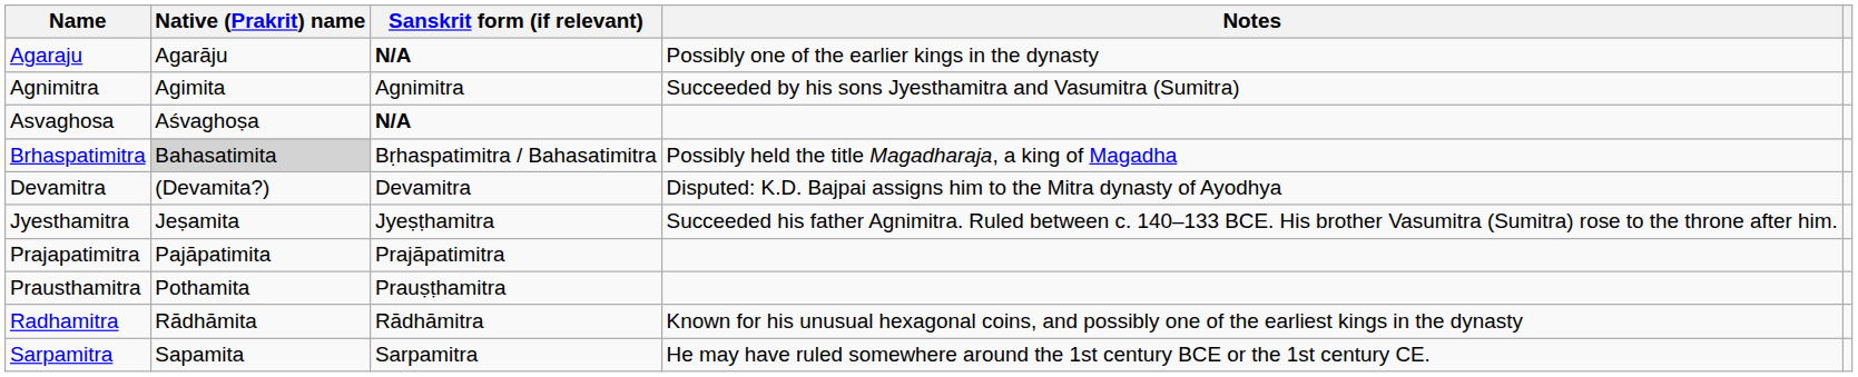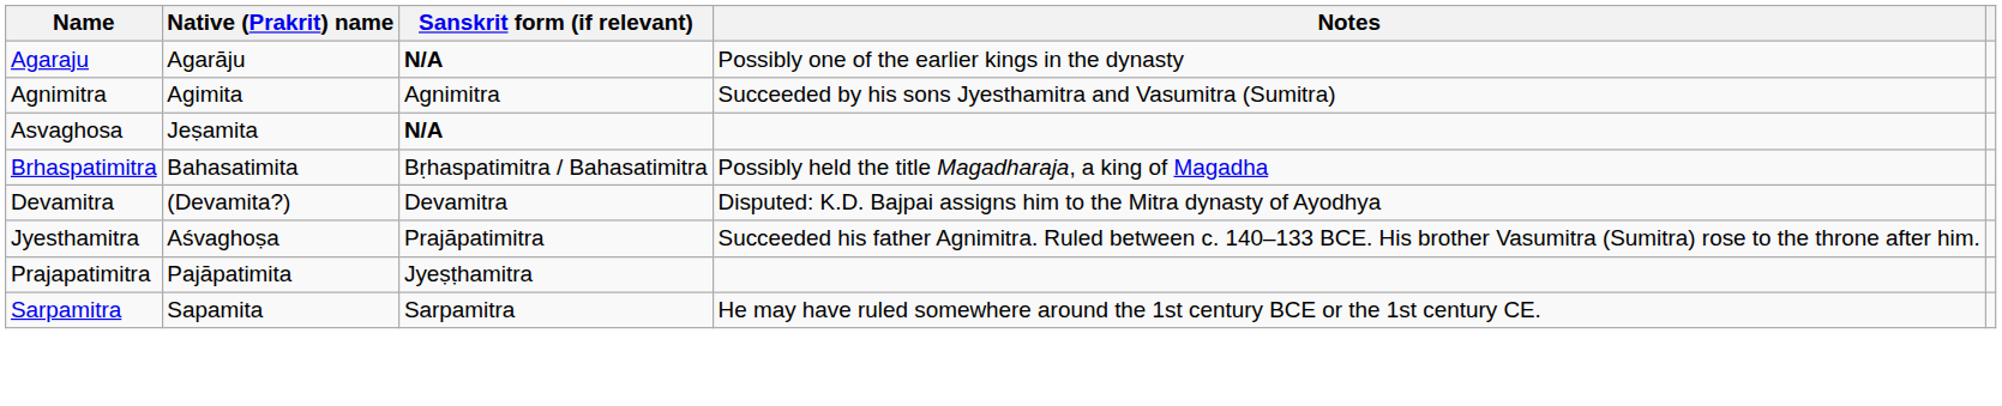 <table class="wikitable sortable">
 <tr>
 <th>Name</th>
 <th>Native (<a href='#'>Prakrit</a>) name</th>
 <th><a href='#'>Sanskrit</a> form (if relevant)</th>
 <th>Notes</th>
 <th class=unsortable></th>
 </tr>
 <tr>
 <td><a href='#'>Agaraju</a></td>
 <td>Agarāju</td>
 <td><strong>N/A</strong></td>
 <td>Possibly one of the earlier kings in the dynasty</td>
 <td></td>
 </tr>
 <tr>
 <td>Agnimitra</td>
 <td>Agimita</td>
 <td>Agnimitra</td>
 <td>Succeeded by his sons Jyesthamitra and Vasumitra (Sumitra)</td>
 <td></td>
 </tr>
 <tr>
 <td>Asvaghosa</td>
-<td>Aśvaghoṣa</td>
+<td>Jeṣamita</td>
 <td><strong>N/A</strong></td>
 <td></td>
 <td></td>
 </tr>
 <tr>
 <td><a href='#'>Brhaspatimitra</a></td>
-<td style="background: lightgrey;">Bahasatimita</td>
+<td>Bahasatimita</td>
 <td>Bṛhaspatimitra / Bahasatimitra</td>
 <td>Possibly held the title <em>Magadharaja</em>, a king of <a href='#'>Magadha</a></td>
 <td></td>
 </tr>
 <tr>
 <td>Devamitra</td>
 <td>(Devamita?)</td>
 <td>Devamitra</td>
 <td>Disputed: K.D. Bajpai assigns him to the Mitra dynasty of Ayodhya</td>
 <td></td>
 </tr>
 <tr>
 <td>Jyesthamitra</td>
-<td>Jeṣamita</td>
-<td>Jyeṣṭhamitra</td>
+<td>Aśvaghoṣa</td>
+<td>Prajāpatimitra</td>
 <td>Succeeded his father Agnimitra. Ruled between c. 140–133 BCE. His brother Vasumitra (Sumitra) rose to the throne after him.</td>
 <td></td>
 </tr>
 <tr>
 <td>Prajapatimitra</td>
 <td>Pajāpatimita</td>
-<td>Prajāpatimitra</td>
+<td>Jyeṣṭhamitra</td>
 <td></td>
-<td></td>
-</tr>
-<tr>
-<td>Prausthamitra</td>
-<td>Pothamita</td>
-<td>Prauṣṭhamitra</td>
-<td></td>
-<td></td>
-</tr>
-<tr>
-<td><a href='#'>Radhamitra</a></td>
-<td>Rādhāmita</td>
-<td>Rādhāmitra</td>
-<td>Known for his unusual hexagonal coins, and possibly one of the earliest kings in the dynasty</td>
 <td></td>
 </tr>
 <tr>
 <td><a href='#'>Sarpamitra</a></td>
 <td>Sapamita</td>
 <td>Sarpamitra</td>
 <td>He may have ruled somewhere around the 1st century BCE or the 1st century CE.</td>
 <td></td>
 </tr>
 </table>
